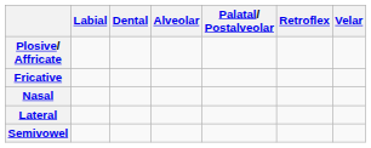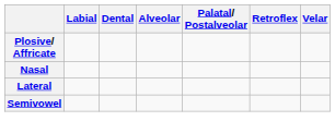 <table class="wikitable" style="text-align: center;">
 <tr>
 <th></th>
 <th><a href='#'>Labial</a></th>
 <th><a href='#'>Dental</a></th>
 <th><a href='#'>Alveolar</a></th>
 <th><a href='#'>Palatal</a>/<br><a href='#'>Postalveolar</a></th>
 <th><a href='#'>Retroflex</a></th>
 <th><a href='#'>Velar</a></th>
 </tr>
 <tr>
 <th><a href='#'>Plosive</a>/<br><a href='#'>Affricate</a></th>
-<td></td>
-<td></td>
-<td></td>
-<td></td>
-<td></td>
-<td></td>
-</tr>
-<tr>
-<th><a href='#'>Fricative</a></th>
 <td></td>
 <td></td>
 <td></td>
 <td></td>
 <td></td>
 <td></td>
 </tr>
 <tr>
 <th><a href='#'>Nasal</a></th>
 <td></td>
 <td></td>
 <td></td>
 <td></td>
 <td></td>
 <td></td>
 </tr>
 <tr>
 <th><a href='#'>Lateral</a></th>
 <td></td>
 <td></td>
 <td></td>
 <td></td>
 <td></td>
 <td></td>
 </tr>
 <tr>
 <th><a href='#'>Semivowel</a></th>
 <td></td>
 <td></td>
 <td></td>
 <td></td>
 <td></td>
 <td></td>
 </tr>
 </table>
